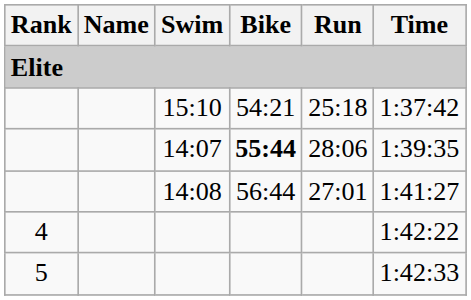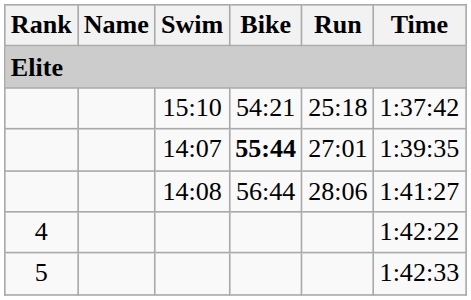 <table class="wikitable">
 <tr>
 <th>Rank</th>
 <th>Name</th>
 <th>Swim</th>
 <th>Bike</th>
 <th>Run</th>
 <th>Time</th>
 </tr>
 <tr bgcolor="#cccccc">
 <td colspan="6" align="left"><strong>Elite</strong></td>
 </tr>
 <tr align="center">
 <td></td>
 <td align="left"><strong></strong></td>
 <td>15:10</td>
 <td>54:21</td>
 <td>25:18</td>
 <td>1:37:42</td>
 </tr>
 <tr align="center">
 <td></td>
 <td align="left"></td>
 <td>14:07</td>
 <td><strong>55:44</strong></td>
-<td>28:06</td>
+<td>27:01</td>
 <td>1:39:35</td>
 </tr>
 <tr align="center">
 <td></td>
 <td align="left"></td>
 <td>14:08</td>
 <td>56:44</td>
-<td>27:01</td>
+<td>28:06</td>
 <td>1:41:27</td>
 </tr>
 <tr align="center">
 <td>4</td>
 <td align="left"></td>
 <td></td>
 <td></td>
 <td></td>
 <td>1:42:22</td>
 </tr>
 <tr align="center">
 <td>5</td>
 <td align="left"></td>
 <td></td>
 <td></td>
 <td></td>
 <td>1:42:33</td>
 </tr>
 </table>
